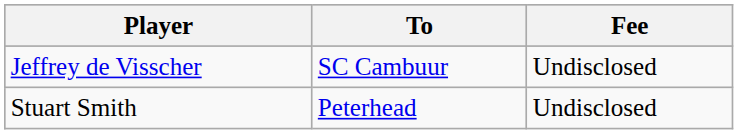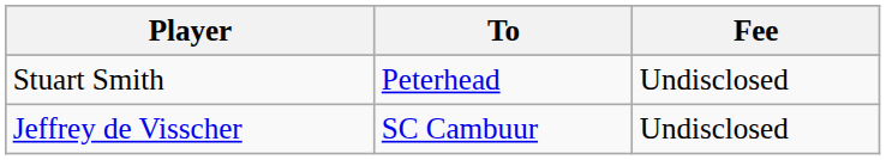 <table class="wikitable" style="text-align:center; font-size:95%; width:50%; text-align:left">
 <tr>
 <th>Player</th>
 <th>To</th>
 <th>Fee</th>
 </tr>
 <tr>
+<td> Stuart Smith</td>
+<td> <a href='#'>Peterhead</a></td>
+<td>Undisclosed</td>
+</tr>
+<tr>
 <td> <a href='#'>Jeffrey de Visscher</a></td>
 <td> <a href='#'>SC Cambuur</a></td>
 <td>Undisclosed</td>
 </tr>
-<tr>
-<td> Stuart Smith</td>
-<td> <a href='#'>Peterhead</a></td>
-<td>Undisclosed</td>
-</tr>
 </table>
